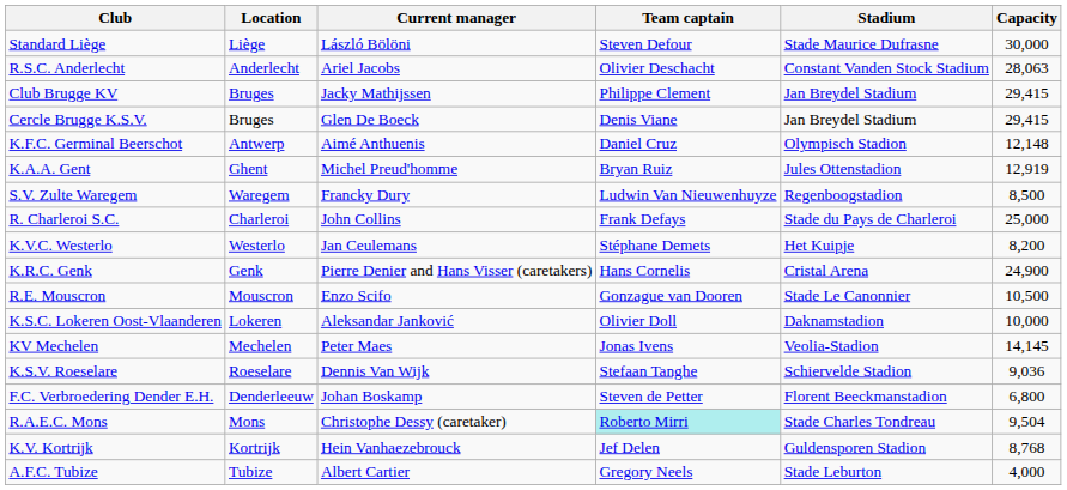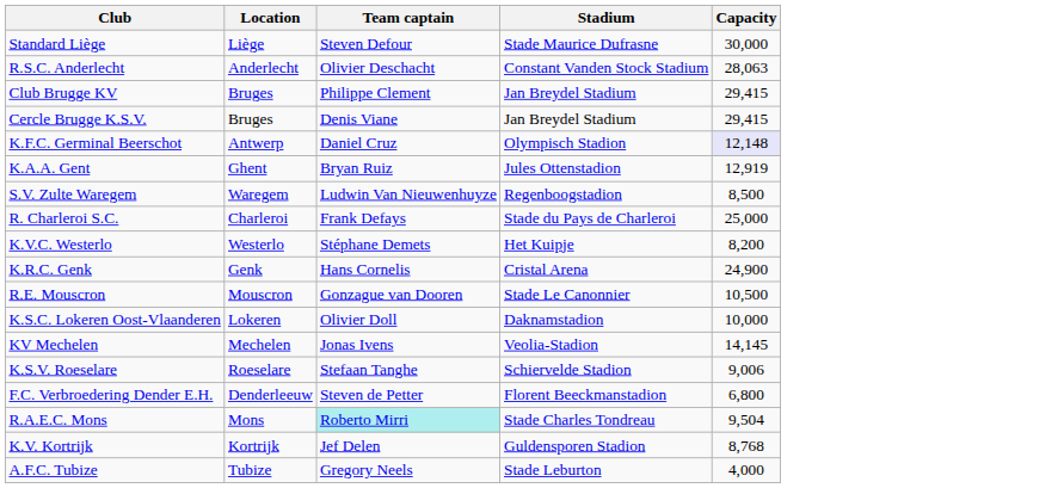 <table class="wikitable sortable">
 <tr>
 <th>Club</th>
 <th>Location</th>
-<th>Current manager</th>
 <th>Team captain</th>
 <th>Stadium</th>
 <th>Capacity</th>
 </tr>
 <tr>
 <td><a href='#'>Standard Liège</a></td>
 <td><a href='#'>Liège</a></td>
-<td> <a href='#'>László Bölöni</a></td>
 <td> <a href='#'>Steven Defour</a></td>
 <td><a href='#'>Stade Maurice Dufrasne</a></td>
 <td align="center">30,000</td>
 </tr>
 <tr>
 <td><a href='#'>R.S.C. Anderlecht</a></td>
 <td><a href='#'>Anderlecht</a></td>
-<td> <a href='#'>Ariel Jacobs</a></td>
 <td> <a href='#'>Olivier Deschacht</a></td>
 <td><a href='#'>Constant Vanden Stock Stadium</a></td>
 <td align="center">28,063</td>
 </tr>
 <tr>
 <td><a href='#'>Club Brugge KV</a></td>
 <td><a href='#'>Bruges</a></td>
-<td> <a href='#'>Jacky Mathijssen</a></td>
 <td> <a href='#'>Philippe Clement</a></td>
 <td><a href='#'>Jan Breydel Stadium</a></td>
 <td align="center">29,415</td>
 </tr>
 <tr>
 <td><a href='#'>Cercle Brugge K.S.V.</a></td>
 <td>Bruges</td>
-<td> <a href='#'>Glen De Boeck</a></td>
 <td> <a href='#'>Denis Viane</a></td>
 <td>Jan Breydel Stadium</td>
 <td align="center">29,415</td>
 </tr>
 <tr>
 <td><a href='#'>K.F.C. Germinal Beerschot</a></td>
 <td><a href='#'>Antwerp</a></td>
-<td> <a href='#'>Aimé Anthuenis</a></td>
 <td> <a href='#'>Daniel Cruz</a></td>
 <td><a href='#'>Olympisch Stadion</a></td>
-<td align="center">12,148</td>
+<td align="center" style="background: lavender;">12,148</td>
 </tr>
 <tr>
 <td><a href='#'>K.A.A. Gent</a></td>
 <td><a href='#'>Ghent</a></td>
-<td> <a href='#'>Michel Preud'homme</a></td>
 <td> <a href='#'>Bryan Ruiz</a></td>
 <td><a href='#'>Jules Ottenstadion</a></td>
 <td align="center">12,919</td>
 </tr>
 <tr>
 <td><a href='#'>S.V. Zulte Waregem</a></td>
 <td><a href='#'>Waregem</a></td>
-<td> <a href='#'>Francky Dury</a></td>
 <td> <a href='#'>Ludwin Van Nieuwenhuyze</a></td>
 <td><a href='#'>Regenboogstadion</a></td>
 <td align="center">8,500</td>
 </tr>
 <tr>
 <td><a href='#'>R. Charleroi S.C.</a></td>
 <td><a href='#'>Charleroi</a></td>
-<td> <a href='#'>John Collins</a></td>
 <td> <a href='#'>Frank Defays</a></td>
 <td><a href='#'>Stade du Pays de Charleroi</a></td>
 <td align="center">25,000</td>
 </tr>
 <tr>
 <td><a href='#'>K.V.C. Westerlo</a></td>
 <td><a href='#'>Westerlo</a></td>
-<td> <a href='#'>Jan Ceulemans</a></td>
 <td> <a href='#'>Stéphane Demets</a></td>
 <td><a href='#'>Het Kuipje</a></td>
 <td align="center">8,200</td>
 </tr>
 <tr>
 <td><a href='#'>K.R.C. Genk</a></td>
 <td><a href='#'>Genk</a></td>
-<td> <a href='#'>Pierre Denier</a> and  <a href='#'>Hans Visser</a> (caretakers)</td>
 <td> <a href='#'>Hans Cornelis</a></td>
 <td><a href='#'>Cristal Arena</a></td>
 <td align="center">24,900</td>
 </tr>
 <tr>
 <td><a href='#'>R.E. Mouscron</a></td>
 <td><a href='#'>Mouscron</a></td>
-<td> <a href='#'>Enzo Scifo</a></td>
 <td> <a href='#'>Gonzague van Dooren</a></td>
 <td><a href='#'>Stade Le Canonnier</a></td>
 <td align="center">10,500</td>
 </tr>
 <tr>
 <td><a href='#'>K.S.C. Lokeren Oost-Vlaanderen</a></td>
 <td><a href='#'>Lokeren</a></td>
-<td> <a href='#'>Aleksandar Janković</a></td>
 <td> <a href='#'>Olivier Doll</a></td>
 <td><a href='#'>Daknamstadion</a></td>
 <td align="center">10,000</td>
 </tr>
 <tr>
 <td><a href='#'>KV Mechelen</a></td>
 <td><a href='#'>Mechelen</a></td>
-<td> <a href='#'>Peter Maes</a></td>
 <td> <a href='#'>Jonas Ivens</a></td>
 <td><a href='#'>Veolia-Stadion</a></td>
 <td align="center">14,145</td>
 </tr>
 <tr>
 <td><a href='#'>K.S.V. Roeselare</a></td>
 <td><a href='#'>Roeselare</a></td>
-<td> <a href='#'>Dennis Van Wijk</a></td>
 <td> <a href='#'>Stefaan Tanghe</a></td>
 <td><a href='#'>Schiervelde Stadion</a></td>
-<td align="center">9,036</td>
+<td align="center">9,006</td>
 </tr>
 <tr>
 <td><a href='#'>F.C. Verbroedering Dender E.H.</a></td>
 <td><a href='#'>Denderleeuw</a></td>
-<td> <a href='#'>Johan Boskamp</a></td>
 <td> <a href='#'>Steven de Petter</a></td>
 <td><a href='#'>Florent Beeckmanstadion</a></td>
 <td align="center">6,800</td>
 </tr>
 <tr>
 <td><a href='#'>R.A.E.C. Mons</a></td>
 <td><a href='#'>Mons</a></td>
-<td> <a href='#'>Christophe Dessy</a> (caretaker)</td>
 <td style="background: paleturquoise;"> <a href='#'>Roberto Mirri</a></td>
 <td><a href='#'>Stade Charles Tondreau</a></td>
 <td align="center">9,504</td>
 </tr>
 <tr>
 <td><a href='#'>K.V. Kortrijk</a></td>
 <td><a href='#'>Kortrijk</a></td>
-<td> <a href='#'>Hein Vanhaezebrouck</a></td>
 <td> <a href='#'>Jef Delen</a></td>
 <td><a href='#'>Guldensporen Stadion</a></td>
 <td align="center">8,768</td>
 </tr>
 <tr>
 <td><a href='#'>A.F.C. Tubize</a></td>
 <td><a href='#'>Tubize</a></td>
-<td> <a href='#'>Albert Cartier</a></td>
 <td> <a href='#'>Gregory Neels</a></td>
 <td><a href='#'>Stade Leburton</a></td>
 <td align="center">4,000</td>
 </tr>
 </table>
